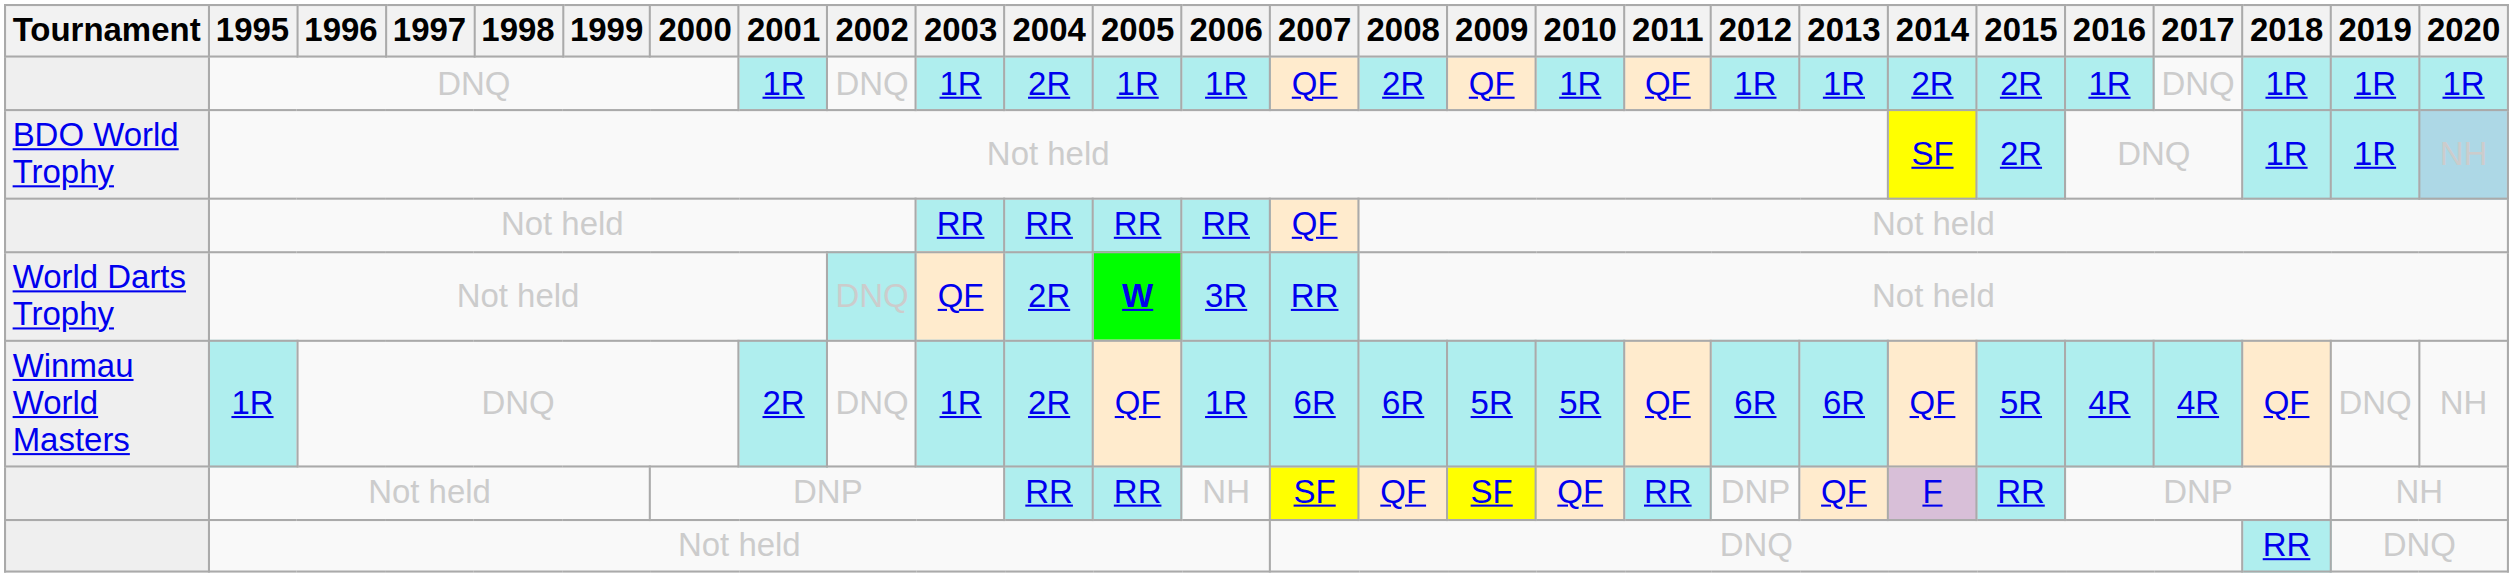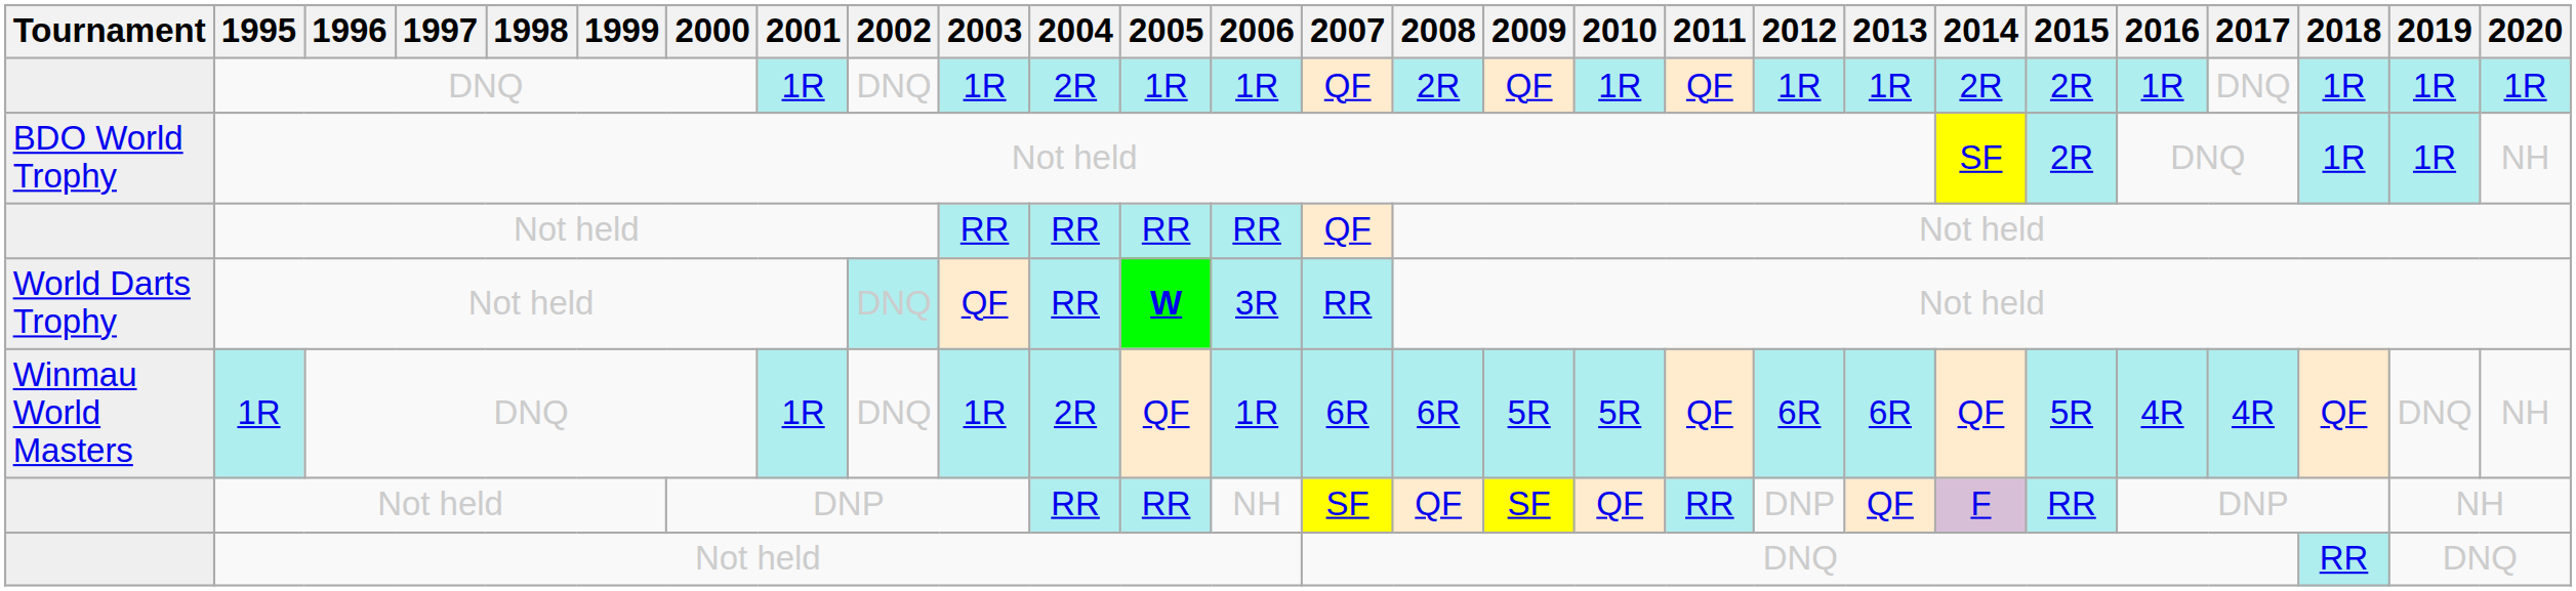 <table class="wikitable" style="width:60%; margin:0">
 <tr>
 <th>Tournament</th>
 <th>1995</th>
 <th>1996</th>
 <th>1997</th>
 <th>1998</th>
 <th>1999</th>
 <th>2000</th>
 <th>2001</th>
 <th>2002</th>
 <th>2003</th>
 <th>2004</th>
 <th>2005</th>
 <th>2006</th>
 <th>2007</th>
 <th>2008</th>
 <th>2009</th>
 <th>2010</th>
 <th>2011</th>
 <th>2012</th>
 <th>2013</th>
 <th>2014</th>
 <th>2015</th>
 <th>2016</th>
 <th>2017</th>
 <th>2018</th>
 <th>2019</th>
 <th>2020</th>
 </tr>
 <tr>
 <td style="background:#efefef;"></td>
 <td colspan="6" style="text-align:center; color:#ccc;">DNQ</td>
 <td style="text-align:center; background:#afeeee;"><a href='#'>1R</a></td>
 <td style="text-align:center; color:#ccc;">DNQ</td>
 <td style="text-align:center; background:#afeeee;"><a href='#'>1R</a></td>
 <td style="text-align:center; background:#afeeee;"><a href='#'>2R</a></td>
 <td style="text-align:center; background:#afeeee;"><a href='#'>1R</a></td>
 <td style="text-align:center; background:#afeeee;"><a href='#'>1R</a></td>
 <td style="text-align:center; background:#ffebcd;"><a href='#'>QF</a></td>
 <td style="text-align:center; background:#afeeee;"><a href='#'>2R</a></td>
 <td style="text-align:center; background:#ffebcd;"><a href='#'>QF</a></td>
 <td style="text-align:center; background:#afeeee;"><a href='#'>1R</a></td>
 <td style="text-align:center; background:#ffebcd;"><a href='#'>QF</a></td>
 <td style="text-align:center; background:#afeeee;"><a href='#'>1R</a></td>
 <td style="text-align:center; background:#afeeee;"><a href='#'>1R</a></td>
 <td style="text-align:center; background:#afeeee;"><a href='#'>2R</a></td>
 <td style="text-align:center; background:#afeeee;"><a href='#'>2R</a></td>
 <td style="text-align:center; background:#afeeee;"><a href='#'>1R</a></td>
 <td style="text-align:center; color:#ccc;">DNQ</td>
 <td style="text-align:center; background:#afeeee;"><a href='#'>1R</a></td>
 <td style="text-align:center; background:#afeeee;"><a href='#'>1R</a></td>
 <td style="text-align:center; background:#afeeee;"><a href='#'>1R</a></td>
 </tr>
 <tr>
 <td style="background:#efefef;"><a href='#'>BDO World Trophy</a></td>
 <td colspan="19" style="text-align:center; color:#ccc;">Not held</td>
 <td style="text-align:center; background:yellow;"><a href='#'>SF</a></td>
 <td style="text-align:center; background:#afeeee;"><a href='#'>2R</a></td>
 <td colspan="2" style="text-align:center; color:#ccc;">DNQ</td>
 <td style="text-align:center; background:#afeeee;"><a href='#'>1R</a></td>
 <td style="text-align:center; background:#afeeee;"><a href='#'>1R</a></td>
-<td style="background: lightblue; text-align:center; color:#ccc;">NH</td>
+<td style="text-align:center; color:#ccc;">NH</td>
 </tr>
 <tr>
 <td style="background:#efefef;"></td>
 <td colspan="8" style="text-align:center; color:#ccc;">Not held</td>
 <td style="text-align:center; background:#afeeee;"><a href='#'>RR</a></td>
 <td style="text-align:center; background:#afeeee;"><a href='#'>RR</a></td>
 <td style="text-align:center; background:#afeeee;"><a href='#'>RR</a></td>
 <td style="text-align:center; background:#afeeee;"><a href='#'>RR</a></td>
 <td style="text-align:center; background:#ffebcd;"><a href='#'>QF</a></td>
 <td colspan="13" style="text-align:center; color:#ccc;">Not held</td>
 </tr>
 <tr>
 <td style="background:#efefef;"><a href='#'>World Darts Trophy</a></td>
 <td colspan="7" style="text-align:center; color:#ccc;">Not held</td>
 <td style="background: paleturquoise; text-align:center; color:#ccc;">DNQ</td>
 <td style="text-align:center; background:#ffebcd;"><a href='#'>QF</a></td>
-<td style="text-align:center; background:#afeeee;"><a href='#'>2R</a></td>
+<td style="text-align:center; background:#afeeee;"><a href='#'>RR</a></td>
 <td style="text-align:center; background:lime;"><strong><a href='#'>W</a></strong></td>
 <td style="text-align:center; background:#afeeee;"><a href='#'>3R</a></td>
 <td style="text-align:center; background:#afeeee;"><a href='#'>RR</a></td>
 <td colspan="13" style="text-align:center; color:#ccc;">Not held</td>
 </tr>
 <tr>
 <td style="background:#efefef;"><a href='#'>Winmau World Masters</a></td>
 <td style="text-align:center; background:#afeeee;"><a href='#'>1R</a></td>
 <td colspan="5" style="text-align:center; color:#ccc;">DNQ</td>
-<td style="text-align:center; background:#afeeee;"><a href='#'>2R</a></td>
+<td style="text-align:center; background:#afeeee;"><a href='#'>1R</a></td>
 <td style="text-align:center; color:#ccc;">DNQ</td>
 <td style="text-align:center; background:#afeeee;"><a href='#'>1R</a></td>
 <td style="text-align:center; background:#afeeee;"><a href='#'>2R</a></td>
 <td style="text-align:center; background:#ffebcd;"><a href='#'>QF</a></td>
 <td style="text-align:center; background:#afeeee;"><a href='#'>1R</a></td>
 <td style="text-align:center; background:#afeeee;"><a href='#'>6R</a></td>
 <td style="text-align:center; background:#afeeee;"><a href='#'>6R</a></td>
 <td style="text-align:center; background:#afeeee;"><a href='#'>5R</a></td>
 <td style="text-align:center; background:#afeeee;"><a href='#'>5R</a></td>
 <td style="text-align:center; background:#ffebcd;"><a href='#'>QF</a></td>
 <td style="text-align:center; background:#afeeee;"><a href='#'>6R</a></td>
 <td style="text-align:center; background:#afeeee;"><a href='#'>6R</a></td>
 <td style="text-align:center; background:#ffebcd;"><a href='#'>QF</a></td>
 <td style="text-align:center; background:#afeeee;"><a href='#'>5R</a></td>
 <td style="text-align:center; background:#afeeee;"><a href='#'>4R</a></td>
 <td style="text-align:center; background:#afeeee;"><a href='#'>4R</a></td>
 <td style="text-align:center; background:#ffebcd;"><a href='#'>QF</a></td>
 <td style="text-align:center; color:#ccc;">DNQ</td>
 <td style="text-align:center; color:#ccc;">NH</td>
 </tr>
 <tr>
 <td style="background:#efefef;"></td>
 <td colspan="5" style="text-align:center; color:#ccc;">Not held</td>
 <td colspan="4" style="text-align:center; color:#ccc;">DNP</td>
 <td style="text-align:center; background:#afeeee;"><a href='#'>RR</a></td>
 <td style="text-align:center; background:#afeeee;"><a href='#'>RR</a></td>
 <td style="text-align:center; color:#ccc;">NH</td>
 <td style="text-align:center; background:yellow;"><a href='#'>SF</a></td>
 <td style="text-align:center; background:#ffebcd;"><a href='#'>QF</a></td>
 <td style="text-align:center; background:yellow;"><a href='#'>SF</a></td>
 <td style="text-align:center; background:#ffebcd;"><a href='#'>QF</a></td>
 <td style="text-align:center; background:#afeeee;"><a href='#'>RR</a></td>
 <td style="text-align:center; color:#ccc;">DNP</td>
 <td style="text-align:center; background:#ffebcd;"><a href='#'>QF</a></td>
 <td style="text-align:center; background:thistle;"><a href='#'>F</a></td>
 <td style="text-align:center; background:#afeeee;"><a href='#'>RR</a></td>
 <td colspan="3" style="text-align:center; color:#ccc;">DNP</td>
 <td colspan="2" style="text-align:center; color:#ccc;">NH</td>
 </tr>
 <tr>
 <td style="background:#efefef;"></td>
 <td colspan="12" style="text-align:center; color:#ccc;">Not held</td>
 <td colspan="11" style="text-align:center; color:#ccc;">DNQ</td>
 <td style="text-align:center; background:#afeeee;"><a href='#'>RR</a></td>
 <td colspan="2" style="text-align:center; color:#ccc;">DNQ</td>
 </tr>
 </table>
